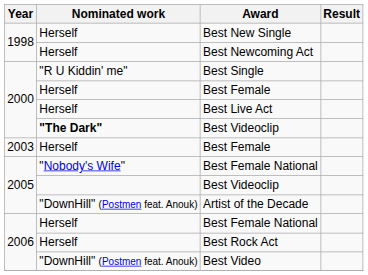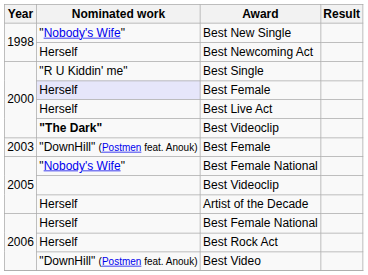 <table class="wikitable">
 <tr>
 <th>Year</th>
 <th>Nominated work</th>
 <th>Award</th>
 <th>Result</th>
 </tr>
 <tr>
 <td style="text-align:center;" rowspan="2">1998</td>
-<td>Herself</td>
+<td>"<a href='#'>Nobody's Wife</a>"</td>
 <td>Best New Single</td>
 <td></td>
 </tr>
 <tr>
 <td>Herself</td>
 <td>Best Newcoming Act</td>
 <td></td>
 </tr>
 <tr>
 <td style="text-align:center;" rowspan="4">2000</td>
 <td>"R U Kiddin' me"</td>
 <td>Best Single</td>
 <td></td>
 </tr>
 <tr>
-<td>Herself</td>
+<td style="background: lavender;">Herself</td>
 <td>Best Female</td>
 <td></td>
 </tr>
 <tr>
 <td>Herself</td>
 <td>Best Live Act</td>
 <td></td>
 </tr>
 <tr>
 <td><strong>"The Dark"</strong></td>
 <td>Best Videoclip</td>
 <td></td>
 </tr>
 <tr>
 <td style="text-align:center;">2003</td>
-<td>Herself</td>
+<td>"DownHill" <small>(<a href='#'>Postmen</a> feat. Anouk)</small></td>
 <td>Best Female </td>
 <td></td>
 </tr>
 <tr>
 <td style="text-align:center;" rowspan="3">2005</td>
 <td>"<a href='#'>Nobody's Wife</a>"</td>
 <td>Best Female National</td>
 <td></td>
 </tr>
 <tr>
 <td></td>
 <td>Best Videoclip</td>
 <td></td>
 </tr>
 <tr>
-<td>"DownHill" <small>(<a href='#'>Postmen</a> feat. Anouk)</small></td>
+<td>Herself</td>
 <td>Artist of the Decade</td>
 <td></td>
 </tr>
 <tr>
 <td style="text-align:center;" rowspan="3">2006</td>
 <td>Herself</td>
 <td>Best Female National</td>
 <td></td>
 </tr>
 <tr>
 <td>Herself</td>
 <td>Best Rock Act</td>
 <td></td>
 </tr>
 <tr>
 <td>"DownHill" <small>(<a href='#'>Postmen</a> feat. Anouk)</small></td>
 <td>Best Video</td>
 <td></td>
 </tr>
 <tr>
 </tr>
 </table>
